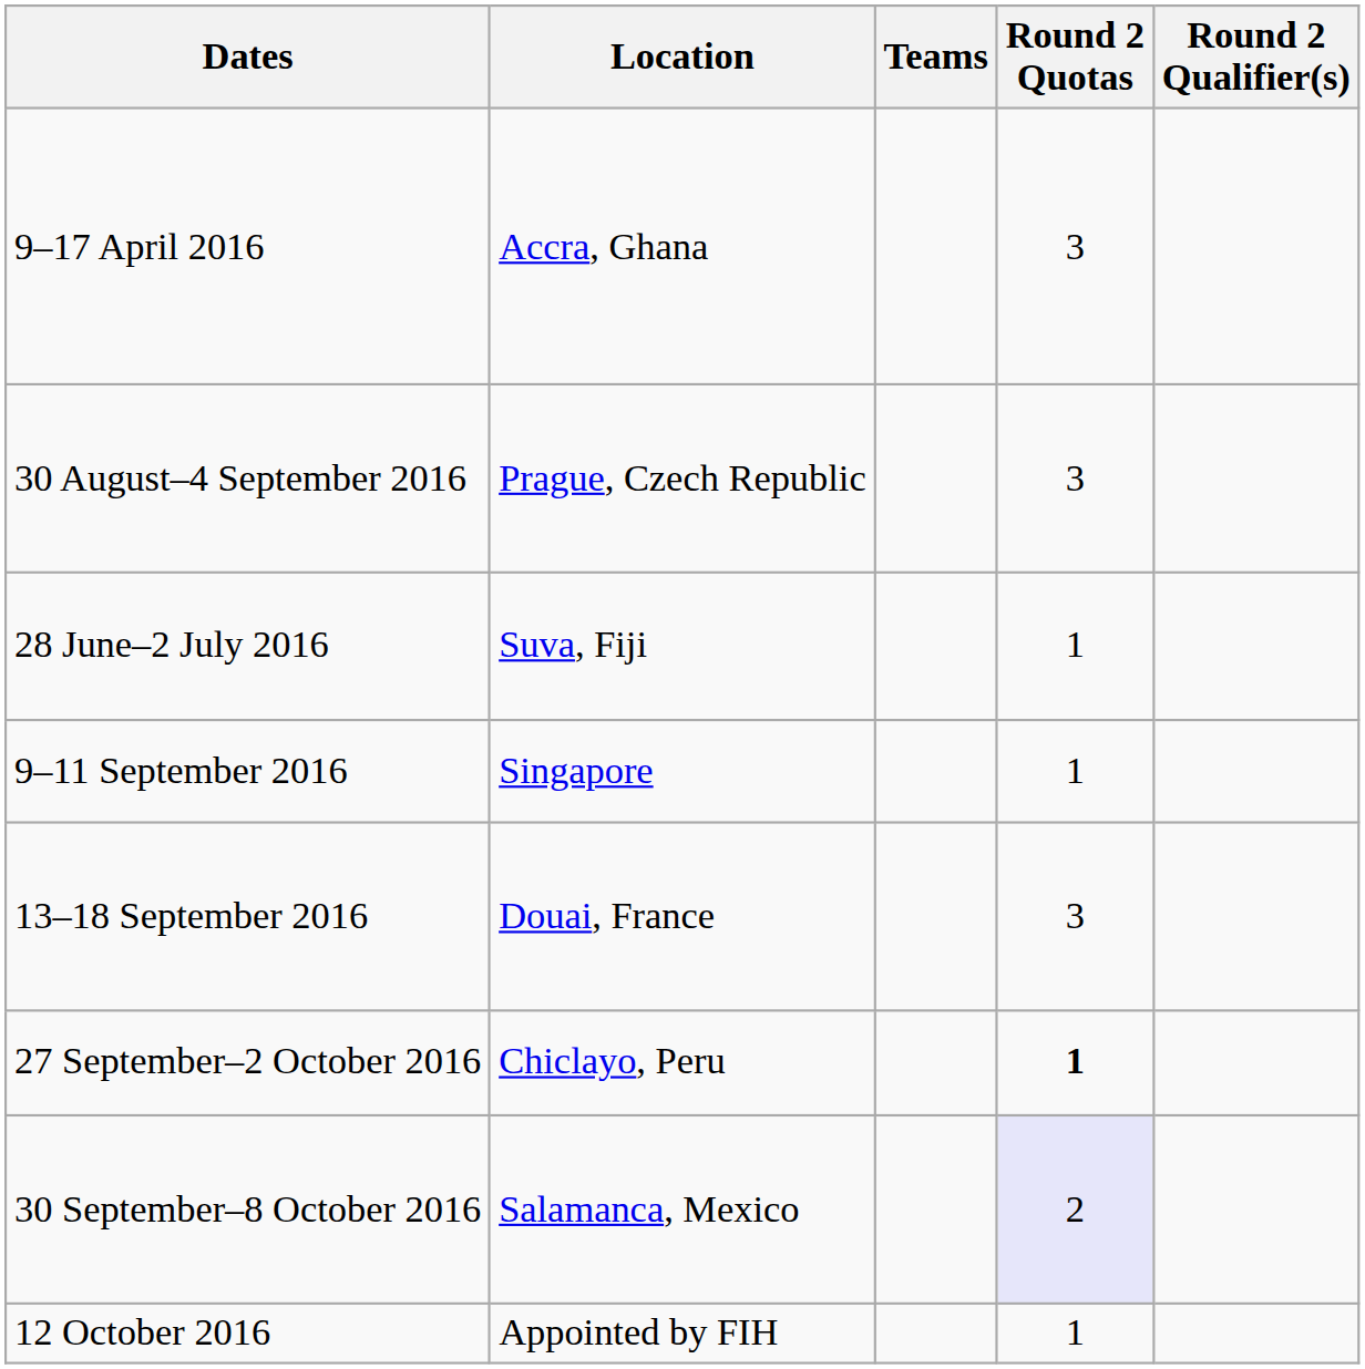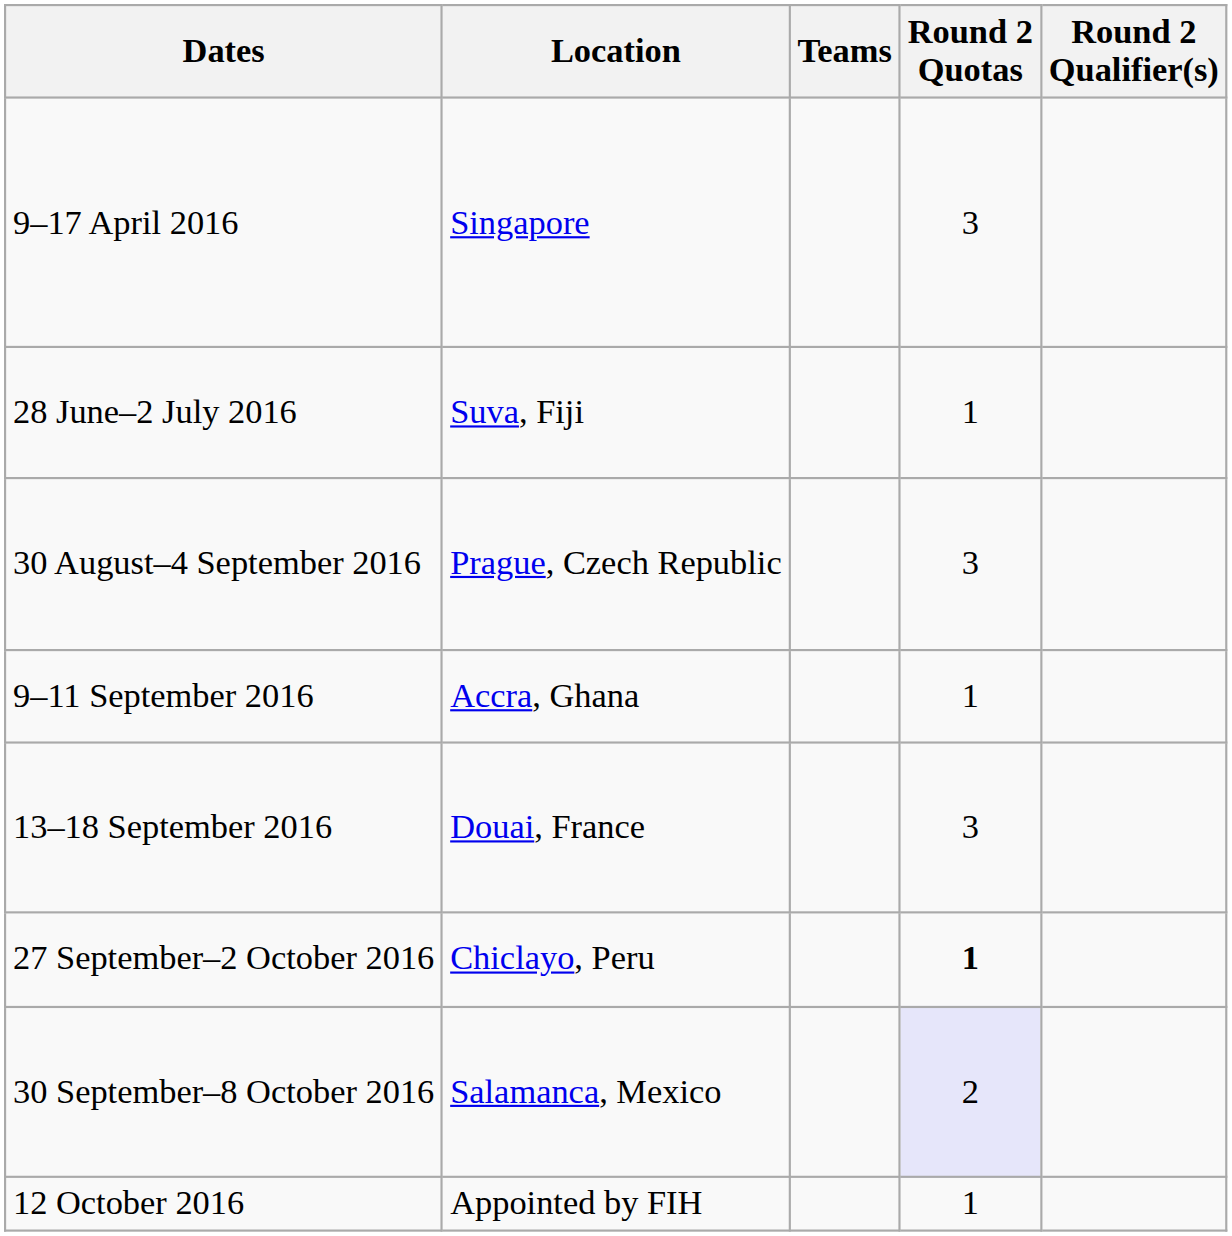 <table class=wikitable>
 <tr>
 <th>Dates</th>
 <th>Location</th>
 <th>Teams</th>
 <th>Round 2<br>Quotas</th>
 <th>Round 2<br>Qualifier(s)</th>
 </tr>
 <tr>
 <td>9–17 April 2016</td>
-<td><a href='#'>Accra</a>, Ghana</td>
+<td><a href='#'>Singapore</a></td>
 <td><br><br><br><br><br><br></td>
-<td align=center>3</td>
-<td><br><br></td>
-</tr>
-<tr>
-<td>30 August–4 September 2016</td>
-<td><a href='#'>Prague</a>, Czech Republic</td>
-<td><br><br><br><br></td>
 <td align=center>3</td>
 <td><br><br></td>
 </tr>
 <tr>
 <td>28 June–2 July 2016</td>
 <td><a href='#'>Suva</a>, Fiji</td>
 <td><br><br><br></td>
 <td align=center>1</td>
 <td></td>
 </tr>
 <tr>
+<td>30 August–4 September 2016</td>
+<td><a href='#'>Prague</a>, Czech Republic</td>
+<td><br><br><br><br></td>
+<td align=center>3</td>
+<td><br><br></td>
+</tr>
+<tr>
 <td>9–11 September 2016</td>
-<td><a href='#'>Singapore</a></td>
+<td><a href='#'>Accra</a>, Ghana</td>
 <td><br><br></td>
 <td align=center>1</td>
 <td></td>
 </tr>
 <tr>
 <td>13–18 September 2016</td>
 <td><a href='#'>Douai</a>, France</td>
 <td><br><br><br><br></td>
 <td align=center>3</td>
 <td><br><br></td>
 </tr>
 <tr>
 <td>27 September–2 October 2016</td>
 <td><a href='#'>Chiclayo</a>, Peru</td>
 <td><br><br></td>
 <td align=center><strong>1</strong></td>
 <td></td>
 </tr>
 <tr>
 <td>30 September–8 October 2016</td>
 <td><a href='#'>Salamanca</a>, Mexico</td>
 <td><br><br><br><br></td>
 <td align=center style="background: lavender;">2</td>
 <td><br></td>
 </tr>
 <tr>
 <td>12 October 2016</td>
 <td>Appointed by FIH</td>
 <td></td>
 <td align=center>1</td>
 <td></td>
 </tr>
 </table>
